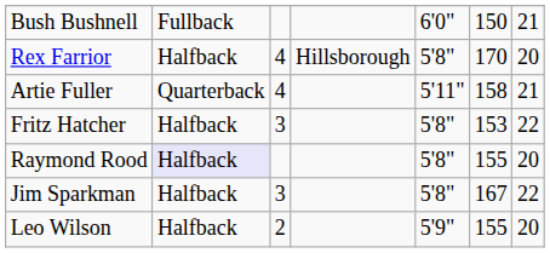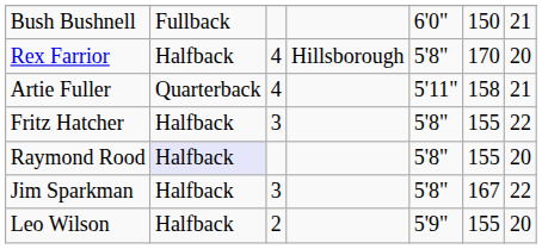 <table class="wikitable">
 <tr>
 </tr>
 <tr>
 <td>Bush Bushnell</td>
 <td>Fullback</td>
 <td></td>
 <td></td>
 <td>6'0"</td>
 <td>150</td>
 <td>21</td>
 </tr>
 <tr>
 <td><a href='#'>Rex Farrior</a></td>
 <td>Halfback</td>
 <td>4</td>
 <td>Hillsborough</td>
 <td>5'8"</td>
 <td>170</td>
 <td>20</td>
 </tr>
 <tr>
 <td>Artie Fuller</td>
 <td>Quarterback</td>
 <td>4</td>
 <td></td>
 <td>5'11"</td>
 <td>158</td>
 <td>21</td>
 </tr>
 <tr>
 <td>Fritz Hatcher</td>
 <td>Halfback</td>
 <td>3</td>
 <td></td>
 <td>5'8"</td>
-<td>153</td>
+<td>155</td>
 <td>22</td>
 </tr>
 <tr>
 <td>Raymond Rood</td>
 <td style="background: lavender;">Halfback</td>
 <td></td>
 <td></td>
 <td>5'8"</td>
 <td>155</td>
 <td>20</td>
 </tr>
 <tr>
 <td>Jim Sparkman</td>
 <td>Halfback</td>
 <td>3</td>
 <td></td>
 <td>5'8"</td>
 <td>167</td>
 <td>22</td>
 </tr>
 <tr>
 <td>Leo Wilson</td>
 <td>Halfback</td>
 <td>2</td>
 <td></td>
 <td>5'9"</td>
 <td>155</td>
 <td>20</td>
 </tr>
 </table>
